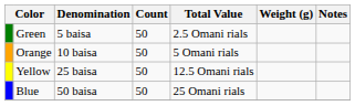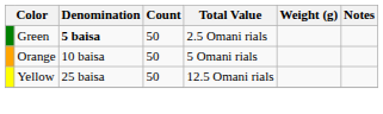 <table class="wikitable">
 <tr>
 <th colspan=2>Color</th>
 <th>Denomination</th>
 <th>Count</th>
 <th>Total Value</th>
 <th>Weight (g)</th>
 <th>Notes</th>
 </tr>
 <tr>
 <td style="background:Green"> </td>
 <td>Green</td>
-<td>5 baisa</td>
+<td><strong>5 baisa</strong></td>
 <td>50</td>
 <td>2.5 Omani rials</td>
 <td></td>
 <td></td>
 </tr>
 <tr>
 <td style="background:Orange"> </td>
 <td>Orange</td>
 <td>10 baisa</td>
 <td>50</td>
 <td>5 Omani rials</td>
 <td></td>
 <td></td>
 </tr>
 <tr>
 <td style="background:Yellow"> </td>
 <td>Yellow</td>
 <td>25 baisa</td>
 <td>50</td>
 <td>12.5 Omani rials</td>
 <td></td>
 <td></td>
 </tr>
 <tr>
-<td style="background:Blue"> </td>
-<td>Blue</td>
-<td>50 baisa</td>
-<td>50</td>
-<td>25 Omani rials</td>
-<td></td>
-<td></td>
-</tr>
-<tr>
 </tr>
 </table>
